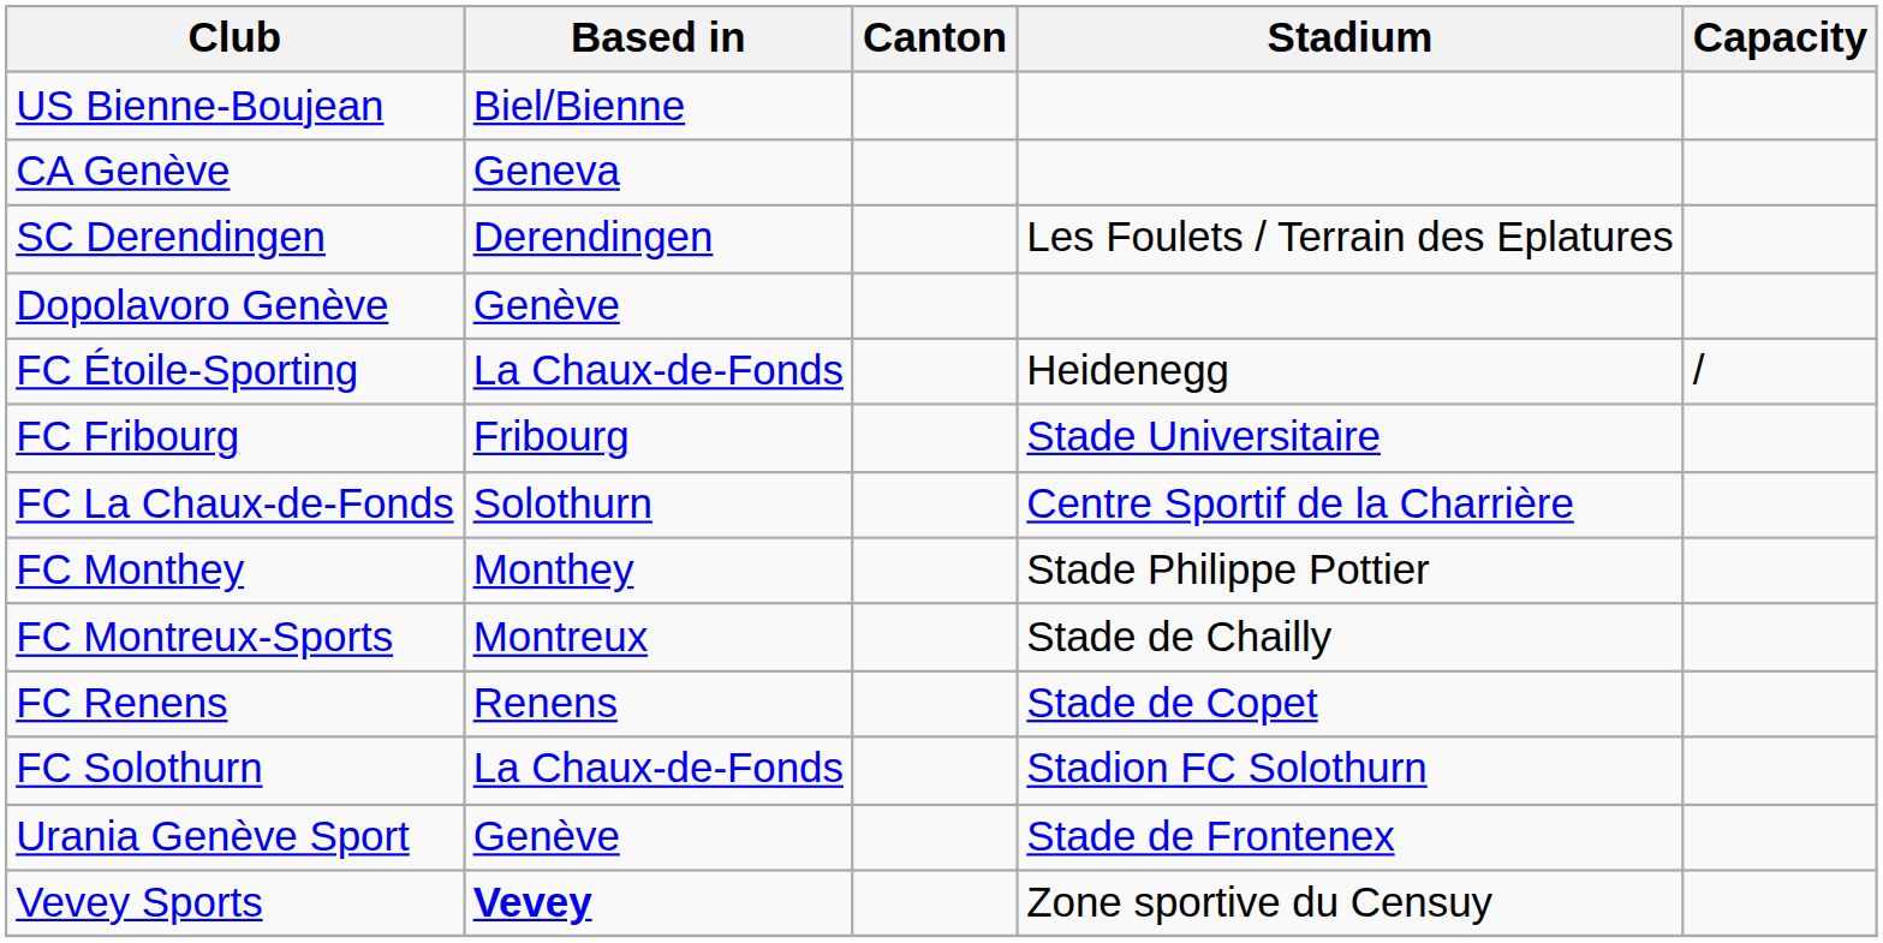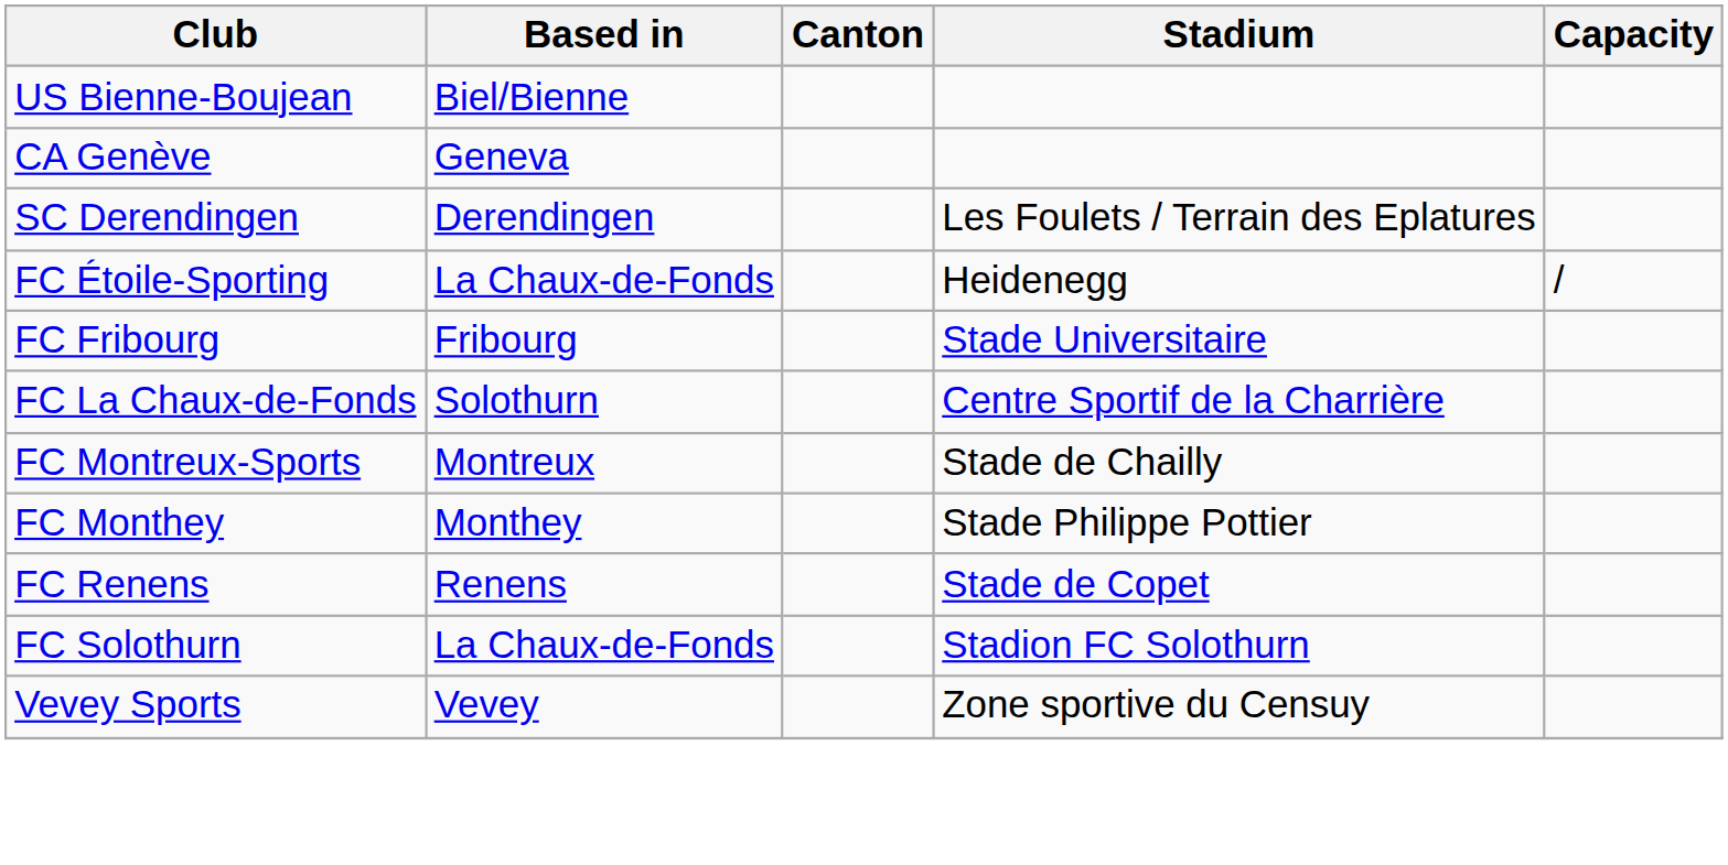 <table class="wikitable">
 <tr>
 <th>Club</th>
 <th>Based in</th>
 <th>Canton</th>
 <th>Stadium</th>
 <th>Capacity</th>
 </tr>
 <tr>
 <td><a href='#'>US Bienne-Boujean</a></td>
 <td><a href='#'>Biel/Bienne</a></td>
 <td></td>
 <td></td>
 <td></td>
 </tr>
 <tr>
 <td><a href='#'>CA Genève</a></td>
 <td><a href='#'>Geneva</a></td>
 <td></td>
 <td></td>
 <td></td>
 </tr>
 <tr>
 <td><a href='#'>SC Derendingen</a></td>
 <td><a href='#'>Derendingen</a></td>
 <td></td>
 <td>Les Foulets / Terrain des Eplatures</td>
 <td></td>
 </tr>
 <tr>
-<td><a href='#'>Dopolavoro Genève</a></td>
-<td><a href='#'>Genève</a></td>
-<td></td>
-<td></td>
-<td></td>
-</tr>
-<tr>
 <td><a href='#'>FC Étoile-Sporting</a></td>
 <td><a href='#'>La Chaux-de-Fonds</a></td>
 <td></td>
 <td>Heidenegg</td>
 <td> / </td>
 </tr>
 <tr>
 <td><a href='#'>FC Fribourg</a></td>
 <td><a href='#'>Fribourg</a></td>
 <td></td>
 <td><a href='#'>Stade Universitaire</a></td>
 <td></td>
 </tr>
 <tr>
 <td><a href='#'>FC La Chaux-de-Fonds</a></td>
 <td><a href='#'>Solothurn</a></td>
 <td></td>
 <td><a href='#'>Centre Sportif de la Charrière</a></td>
 <td></td>
 </tr>
 <tr>
+<td><a href='#'>FC Montreux-Sports</a></td>
+<td><a href='#'>Montreux</a></td>
+<td></td>
+<td>Stade de Chailly</td>
+<td></td>
+</tr>
+<tr>
 <td><a href='#'>FC Monthey</a></td>
 <td><a href='#'>Monthey</a></td>
 <td></td>
 <td>Stade Philippe Pottier</td>
-<td></td>
-</tr>
-<tr>
-<td><a href='#'>FC Montreux-Sports</a></td>
-<td><a href='#'>Montreux</a></td>
-<td></td>
-<td>Stade de Chailly</td>
 <td></td>
 </tr>
 <tr>
 <td><a href='#'>FC Renens</a></td>
 <td><a href='#'>Renens</a></td>
 <td></td>
 <td><a href='#'>Stade de Copet</a></td>
 <td></td>
 </tr>
 <tr>
 <td><a href='#'>FC Solothurn</a></td>
 <td><a href='#'>La Chaux-de-Fonds</a></td>
 <td></td>
 <td><a href='#'>Stadion FC Solothurn</a></td>
 <td></td>
 </tr>
 <tr>
-<td><a href='#'>Urania Genève Sport</a></td>
-<td><a href='#'>Genève</a></td>
-<td></td>
-<td><a href='#'>Stade de Frontenex</a></td>
-<td></td>
-</tr>
-<tr>
 <td><a href='#'>Vevey Sports</a></td>
-<td><strong><a href='#'>Vevey</a></strong></td>
+<td><a href='#'>Vevey</a></td>
 <td></td>
 <td>Zone sportive du Censuy</td>
 <td></td>
 </tr>
 <tr>
 </tr>
 </table>
